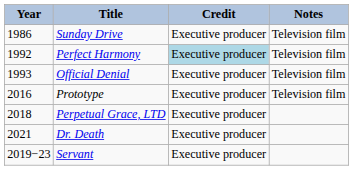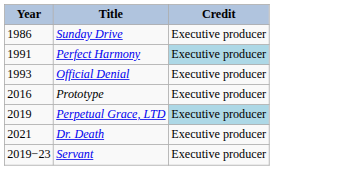 <table class="wikitable" style="font-size:95%;">
 <tr>
 <th style="background:#B0C4DE;">Year</th>
 <th style="background:#B0C4DE;">Title</th>
 <th style="background:#B0C4DE;">Credit</th>
-<th style="background:#B0C4DE;">Notes</th>
 </tr>
 <tr>
 <td>1986</td>
 <td><em><a href='#'>Sunday Drive</a></em></td>
 <td>Executive producer</td>
-<td>Television film</td>
 </tr>
 <tr>
-<td>1992</td>
+<td>1991</td>
 <td><em><a href='#'>Perfect Harmony</a></em></td>
 <td style="background: lightblue;">Executive producer</td>
-<td>Television film</td>
 </tr>
 <tr>
 <td>1993</td>
 <td><em><a href='#'>Official Denial</a></em></td>
 <td>Executive producer</td>
-<td>Television film</td>
 </tr>
 <tr>
 <td>2016</td>
 <td><em>Prototype</em></td>
 <td>Executive producer</td>
-<td>Television film</td>
 </tr>
 <tr>
-<td>2018</td>
+<td>2019</td>
 <td><em><a href='#'>Perpetual Grace, LTD</a></em></td>
-<td>Executive producer</td>
-<td></td>
+<td style="background: lightblue;">Executive producer</td>
 </tr>
 <tr>
 <td>2021</td>
 <td><em><a href='#'>Dr. Death</a></em></td>
 <td>Executive producer</td>
-<td></td>
 </tr>
 <tr>
 <td>2019−23</td>
 <td><em><a href='#'>Servant</a></em></td>
 <td>Executive producer</td>
-<td></td>
 </tr>
 </table>
